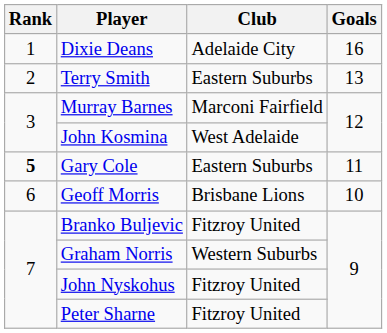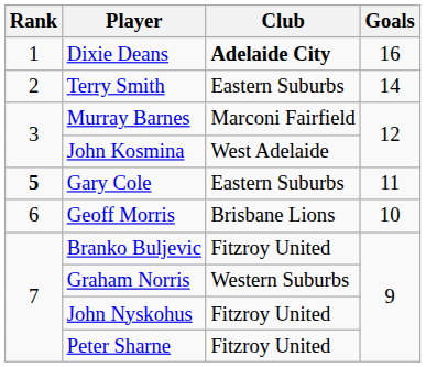 <table class="wikitable" style="text-align:center">
 <tr>
 <th>Rank</th>
 <th>Player</th>
 <th>Club</th>
 <th>Goals</th>
 </tr>
 <tr>
 <td>1</td>
 <td align="left"> <a href='#'>Dixie Deans</a></td>
-<td align="left">Adelaide City</td>
+<td align="left"><strong>Adelaide City</strong></td>
 <td>16</td>
 </tr>
 <tr>
 <td>2</td>
 <td align="left"> <a href='#'>Terry Smith</a></td>
 <td align="left">Eastern Suburbs</td>
-<td>13</td>
+<td>14</td>
 </tr>
 <tr>
 <td rowspan="2">3</td>
 <td align="left"> <a href='#'>Murray Barnes</a></td>
 <td align="left">Marconi Fairfield</td>
 <td rowspan="2">12</td>
 </tr>
 <tr>
 <td align="left"> <a href='#'>John Kosmina</a></td>
 <td align="left">West Adelaide</td>
 </tr>
 <tr>
 <td><strong>5</strong></td>
 <td align="left"> <a href='#'>Gary Cole</a></td>
 <td align="left">Eastern Suburbs</td>
 <td>11</td>
 </tr>
 <tr>
 <td>6</td>
 <td align="left"> <a href='#'>Geoff Morris</a></td>
 <td align="left">Brisbane Lions</td>
 <td>10</td>
 </tr>
 <tr>
 <td rowspan="4">7</td>
 <td align="left"> <a href='#'>Branko Buljevic</a></td>
 <td align="left">Fitzroy United</td>
 <td rowspan="4">9</td>
 </tr>
 <tr>
 <td align="left"> <a href='#'>Graham Norris</a></td>
 <td align="left">Western Suburbs</td>
 </tr>
 <tr>
 <td align="left"> <a href='#'>John Nyskohus</a></td>
 <td align="left">Fitzroy United</td>
 </tr>
 <tr>
 <td align="left"> <a href='#'>Peter Sharne</a></td>
 <td align="left">Fitzroy United</td>
 </tr>
 </table>
